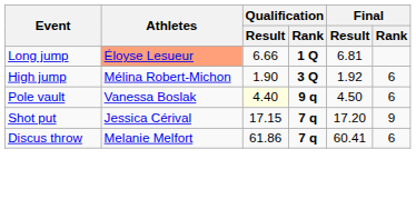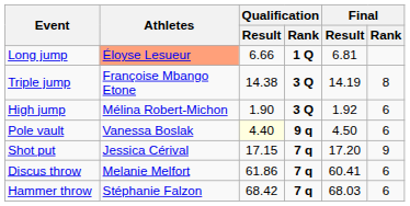 <table class="wikitable" border="1" style="font-size:90%">
 <tr>
 <th rowspan="2" width=100>Event</th>
 <th rowspan="2" width=150>Athletes</th>
 <th colspan="2">Qualification</th>
 <th colspan="2">Final</th>
 </tr>
 <tr>
 <th>Result</th>
 <th>Rank</th>
 <th>Result</th>
 <th>Rank</th>
 </tr>
 <tr>
 <td><a href='#'>Long jump</a></td>
 <td style="background: lightsalmon;"><a href='#'>Éloyse Lesueur</a></td>
 <td align=center>6.66</td>
 <td align=center><strong>1 Q</strong></td>
 <td align=center>6.81</td>
 <td align=center></td>
+</tr>
+<tr>
+<td><a href='#'>Triple jump</a></td>
+<td><a href='#'>Françoise Mbango Etone</a></td>
+<td align=center>14.38</td>
+<td align=center><strong>3 Q</strong></td>
+<td align=center>14.19</td>
+<td align=center>8</td>
 </tr>
 <tr>
 <td><a href='#'>High jump</a></td>
 <td><a href='#'>Mélina Robert-Michon</a></td>
 <td align=center>1.90</td>
 <td align=center><strong>3 Q</strong></td>
 <td align=center>1.92</td>
 <td align=center>6</td>
 </tr>
 <tr>
 <td><a href='#'>Pole vault</a></td>
 <td><a href='#'>Vanessa Boslak</a></td>
 <td align=center style="background: lightyellow;">4.40</td>
 <td align=center><strong>9 q</strong></td>
 <td align=center>4.50</td>
 <td align=center>6</td>
 </tr>
 <tr>
 <td><a href='#'>Shot put</a></td>
 <td><a href='#'>Jessica Cérival</a></td>
 <td align=center>17.15</td>
 <td align=center><strong>7 q</strong></td>
 <td align=center>17.20</td>
 <td align=center>9</td>
 </tr>
 <tr>
 <td><a href='#'>Discus throw</a></td>
 <td><a href='#'>Melanie Melfort</a></td>
 <td align=center>61.86</td>
 <td align=center><strong>7 q</strong></td>
 <td align=center>60.41</td>
 <td align=center>6</td>
 </tr>
+<tr>
+<td><a href='#'>Hammer throw</a></td>
+<td><a href='#'>Stéphanie Falzon</a></td>
+<td align=center>68.42</td>
+<td align=center><strong>7 q</strong></td>
+<td align=center>68.03</td>
+<td align=center>6</td>
+</tr>
 </table>
